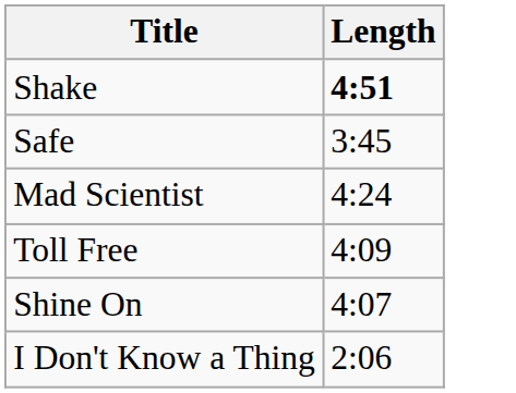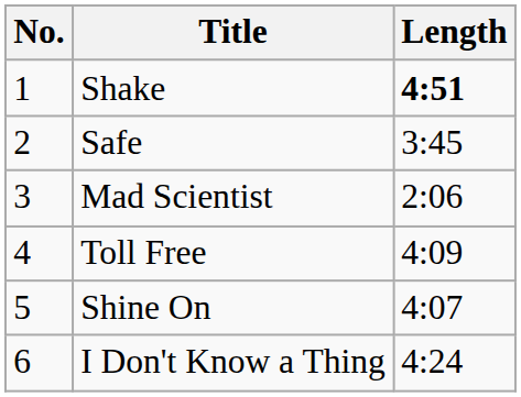 <table class="wikitable">
 <tr>
+<th>No.</th>
 <th>Title</th>
 <th>Length</th>
 </tr>
 <tr>
+<td>1</td>
 <td>Shake</td>
 <td><strong>4:51</strong></td>
 </tr>
 <tr>
+<td>2</td>
 <td>Safe</td>
 <td>3:45</td>
 </tr>
 <tr>
+<td>3</td>
 <td>Mad Scientist</td>
-<td>4:24</td>
+<td>2:06</td>
 </tr>
 <tr>
+<td>4</td>
 <td>Toll Free</td>
 <td>4:09</td>
 </tr>
 <tr>
+<td>5</td>
 <td>Shine On</td>
 <td>4:07</td>
 </tr>
 <tr>
+<td>6</td>
 <td>I Don't Know a Thing</td>
-<td>2:06</td>
+<td>4:24</td>
 </tr>
 </table>
